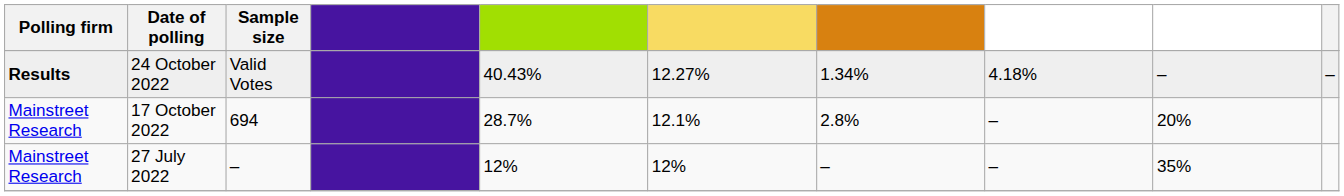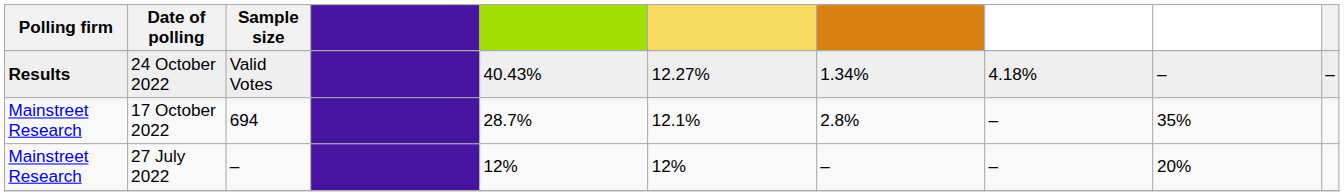 <table class="wikitable sortable">
 <tr>
 <th>Polling firm</th>
 <th>Date of polling</th>
 <th>Sample size</th>
 <th width="150" style="background-color: #4714a0;" align="center"><strong></strong></th>
 <th width="150" style="background-color: #a1df02;" align="center"><strong></strong></th>
 <th width="150" style="background-color: #f8db62;" align="center"><strong></strong></th>
 <th width="150" style="background-color: #D88110;" align="center"><strong></strong></th>
 <th width="150" style="background-color: #ffffff;" align="center"><strong></strong></th>
 <th width="150" style="background-color: #ffffff;" align="center"><strong></strong></th>
 <th class="unsortable"></th>
 </tr>
 <tr>
 </tr>
 <tr style="background:#EFEFEF">
 <td><strong>Results</strong></td>
 <td>24 October 2022</td>
 <td>Valid Votes</td>
 <td style="background:#4714a0;"><strong></strong></td>
 <td>40.43%</td>
 <td>12.27%</td>
 <td>1.34%</td>
 <td>4.18%</td>
 <td>–</td>
 <td>–</td>
 </tr>
 <tr>
 <td><a href='#'>Mainstreet Research</a></td>
 <td>17 October 2022</td>
 <td>694</td>
 <td style="background:#4714a0;"><strong></strong></td>
 <td>28.7%</td>
 <td>12.1%</td>
 <td>2.8%</td>
 <td>–</td>
-<td>20%</td>
+<td>35%</td>
 <td></td>
 </tr>
 <tr>
 <td><a href='#'>Mainstreet Research</a></td>
 <td>27 July 2022</td>
 <td>–</td>
 <td style="background:#4714a0;"><strong></strong></td>
 <td>12%</td>
 <td>12%</td>
 <td>–</td>
 <td>–</td>
-<td>35%</td>
+<td>20%</td>
 <td></td>
 </tr>
 <tr>
 </tr>
 </table>
